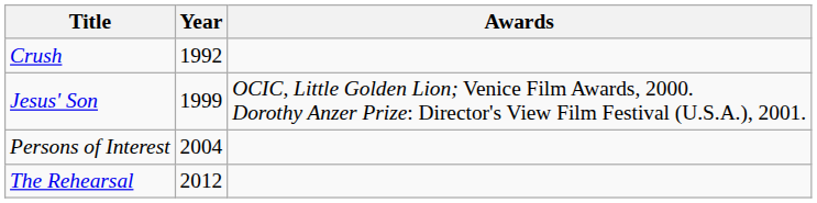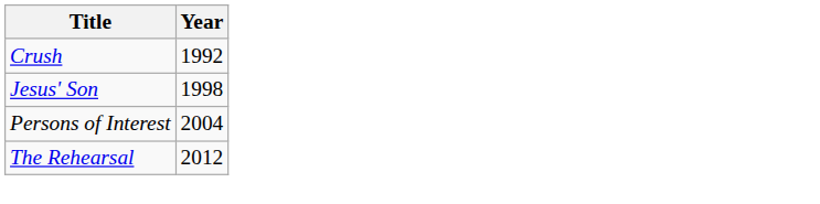 <table class="wikitable">
 <tr>
 <th>Title</th>
 <th>Year</th>
-<th>Awards</th>
 </tr>
 <tr>
 <td><em><a href='#'>Crush</a></em></td>
 <td>1992</td>
-<td></td>
 </tr>
 <tr>
 <td><em><a href='#'>Jesus' Son</a></em></td>
-<td>1999</td>
-<td><em>OCIC, Little Golden Lion;</em> Venice Film Awards, 2000.<br><em>Dorothy Anzer Prize</em>: Director's View Film Festival (U.S.A.), 2001.</td>
+<td>1998</td>
 </tr>
 <tr>
 <td><em>Persons of Interest</em></td>
 <td>2004</td>
-<td></td>
 </tr>
 <tr>
 <td><em><a href='#'>The Rehearsal</a></em></td>
 <td>2012</td>
-<td></td>
 </tr>
 </table>
